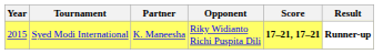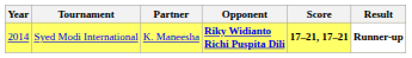 <table class="sortable wikitable" style="font-size: 90%;">
 <tr>
 <th>Year</th>
 <th>Tournament</th>
 <th>Partner</th>
 <th>Opponent</th>
 <th>Score</th>
 <th>Result</th>
 </tr>
 <tr style="background:#FFFF67">
-<td align="center"><a href='#'>2015</a></td>
+<td align="center"><a href='#'>2014</a></td>
 <td align="left"><a href='#'>Syed Modi International</a></td>
 <td align="left"> <a href='#'>K. Maneesha</a></td>
-<td align="left"> <a href='#'>Riky Widianto</a><br> <a href='#'>Richi Puspita Dili</a></td>
+<td align="left"><strong> <a href='#'>Riky Widianto</a><br> <a href='#'>Richi Puspita Dili</a></strong></td>
 <td align="left"><strong>17–21, 17–21</strong></td>
 <td style="text-align:left; background:white"> <strong>Runner-up</strong></td>
 </tr>
 </table>
